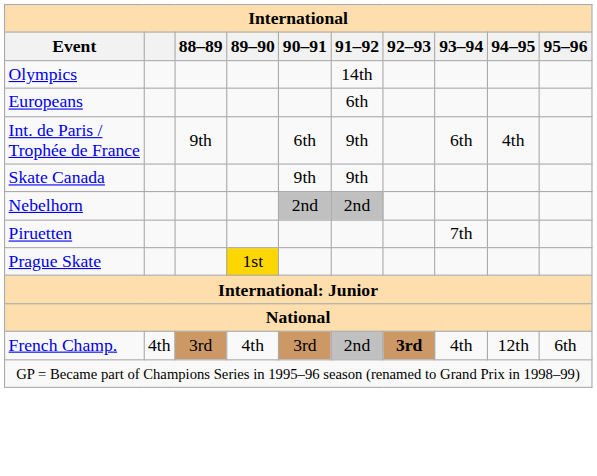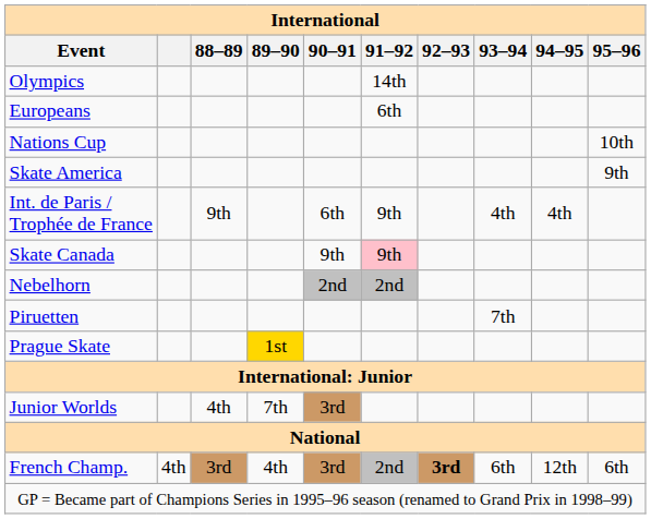 <table class="wikitable" style="text-align:center">
 <tr>
 <th style="background-color: #ffdead; " colspan=10 align=center>International</th>
 </tr>
 <tr>
 <th>Event</th>
 <th></th>
 <th>88–89</th>
 <th>89–90</th>
 <th>90–91</th>
 <th>91–92</th>
 <th>92–93</th>
 <th>93–94</th>
 <th>94–95</th>
 <th>95–96</th>
 </tr>
 <tr>
 <td align=left><a href='#'>Olympics</a></td>
 <td></td>
 <td></td>
 <td></td>
 <td></td>
 <td>14th</td>
 <td></td>
 <td></td>
 <td></td>
 <td></td>
 </tr>
 <tr>
 <td align=left><a href='#'>Europeans</a></td>
 <td></td>
 <td></td>
 <td></td>
 <td></td>
 <td>6th</td>
 <td></td>
 <td></td>
 <td></td>
 <td></td>
 </tr>
 <tr>
+<td align=left> <a href='#'>Nations Cup</a></td>
+<td></td>
+<td></td>
+<td></td>
+<td></td>
+<td></td>
+<td></td>
+<td></td>
+<td></td>
+<td>10th</td>
+</tr>
+<tr>
+<td align=left> <a href='#'>Skate America</a></td>
+<td></td>
+<td></td>
+<td></td>
+<td></td>
+<td></td>
+<td></td>
+<td></td>
+<td></td>
+<td>9th</td>
+</tr>
+<tr>
 <td align=left> <a href='#'>Int. de Paris /<br>Trophée de France</a></td>
 <td></td>
 <td>9th</td>
 <td></td>
 <td>6th</td>
 <td>9th</td>
 <td></td>
-<td>6th</td>
+<td>4th</td>
 <td>4th</td>
 <td></td>
 </tr>
 <tr>
 <td align=left> <a href='#'>Skate Canada</a></td>
 <td></td>
 <td></td>
 <td></td>
 <td>9th</td>
-<td>9th</td>
+<td style="background: pink;">9th</td>
 <td></td>
 <td></td>
 <td></td>
 <td></td>
 </tr>
 <tr>
 <td align=left><a href='#'>Nebelhorn</a></td>
 <td></td>
 <td></td>
 <td></td>
 <td bgcolor=silver>2nd</td>
 <td bgcolor=silver>2nd</td>
 <td></td>
 <td></td>
 <td></td>
 <td></td>
 </tr>
 <tr>
 <td align=left><a href='#'>Piruetten</a></td>
 <td></td>
 <td></td>
 <td></td>
 <td></td>
 <td></td>
 <td></td>
 <td>7th</td>
 <td></td>
 <td></td>
 </tr>
 <tr>
 <td align=left><a href='#'>Prague Skate</a></td>
 <td></td>
 <td></td>
 <td bgcolor=gold>1st</td>
 <td></td>
 <td></td>
 <td></td>
 <td></td>
 <td></td>
 <td></td>
 </tr>
 <tr>
 <th style="background-color: #ffdead; " colspan=10 align=center>International: Junior</th>
 </tr>
 <tr>
+<td align=left><a href='#'>Junior Worlds</a></td>
+<td></td>
+<td>4th</td>
+<td>7th</td>
+<td bgcolor=cc9966>3rd</td>
+<td></td>
+<td></td>
+<td></td>
+<td></td>
+<td></td>
+</tr>
+<tr>
 <th style="background-color: #ffdead; " colspan=10 align=center>National</th>
 </tr>
 <tr>
 <td align=left><a href='#'>French Champ.</a></td>
 <td>4th</td>
 <td bgcolor=cc9966>3rd</td>
 <td>4th</td>
 <td bgcolor=cc9966>3rd</td>
 <td bgcolor=silver>2nd</td>
 <td bgcolor=cc9966><strong>3rd</strong></td>
-<td>4th</td>
+<td>6th</td>
 <td>12th</td>
 <td>6th</td>
 </tr>
 <tr>
 <td colspan=10 align=center><small> GP = Became part of Champions Series in 1995–96 season (renamed to Grand Prix in 1998–99) </small></td>
 </tr>
 </table>
